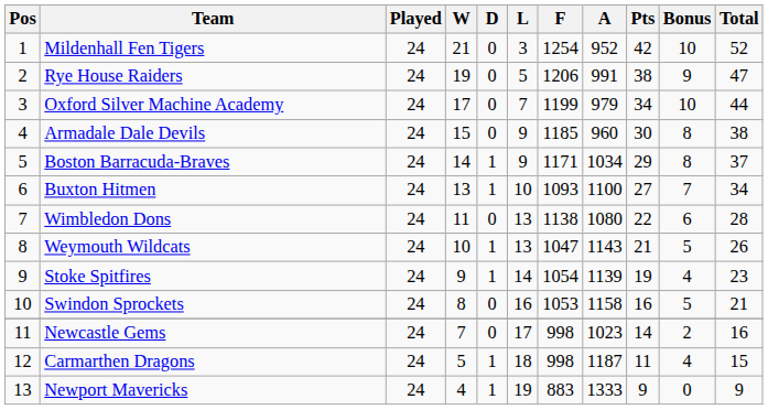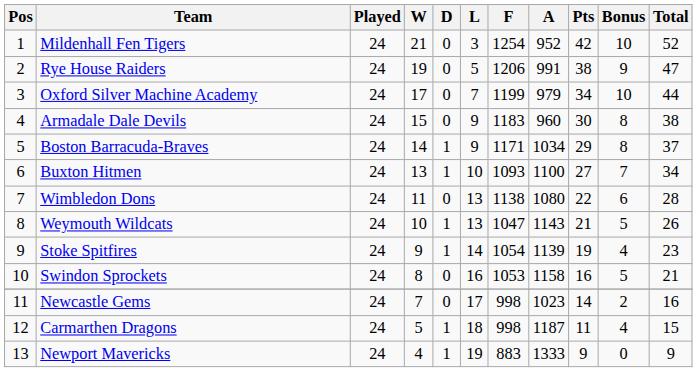 <table class="wikitable" style="font-size: 100%">
 <tr>
 <th width=20>Pos</th>
 <th width=300>Team</th>
 <th width=20>Played</th>
 <th width=20>W</th>
 <th width=20>D</th>
 <th width=20>L</th>
 <th width=20>F</th>
 <th width=20>A</th>
 <th width=20>Pts</th>
 <th width=20>Bonus</th>
 <th width=20>Total</th>
 </tr>
 <tr align=center>
 <td>1</td>
 <td align="left"><a href='#'>Mildenhall Fen Tigers</a></td>
 <td>24</td>
 <td>21</td>
 <td>0</td>
 <td>3</td>
 <td>1254</td>
 <td>952</td>
 <td>42</td>
 <td>10</td>
 <td>52</td>
 </tr>
 <tr align=center>
 <td>2</td>
 <td align="left"><a href='#'>Rye House Raiders</a></td>
 <td>24</td>
 <td>19</td>
 <td>0</td>
 <td>5</td>
 <td>1206</td>
 <td>991</td>
 <td>38</td>
 <td>9</td>
 <td>47</td>
 </tr>
 <tr align=center>
 <td>3</td>
 <td align="left"><a href='#'>Oxford Silver Machine Academy</a></td>
 <td>24</td>
 <td>17</td>
 <td>0</td>
 <td>7</td>
 <td>1199</td>
 <td>979</td>
 <td>34</td>
 <td>10</td>
 <td>44</td>
 </tr>
 <tr align=center>
 <td>4</td>
 <td align="left"><a href='#'>Armadale Dale Devils</a></td>
 <td>24</td>
 <td>15</td>
 <td>0</td>
 <td>9</td>
-<td>1185</td>
+<td>1183</td>
 <td>960</td>
 <td>30</td>
 <td>8</td>
 <td>38</td>
 </tr>
 <tr align=center>
 <td>5</td>
 <td align="left"><a href='#'>Boston Barracuda-Braves</a></td>
 <td>24</td>
 <td>14</td>
 <td>1</td>
 <td>9</td>
 <td>1171</td>
 <td>1034</td>
 <td>29</td>
 <td>8</td>
 <td>37</td>
 </tr>
 <tr align=center>
 <td>6</td>
 <td align="left"><a href='#'>Buxton Hitmen</a></td>
 <td>24</td>
 <td>13</td>
 <td>1</td>
 <td>10</td>
 <td>1093</td>
 <td>1100</td>
 <td>27</td>
 <td>7</td>
 <td>34</td>
 </tr>
 <tr align=center>
 <td>7</td>
 <td align="left"><a href='#'>Wimbledon Dons</a></td>
 <td>24</td>
 <td>11</td>
 <td>0</td>
 <td>13</td>
 <td>1138</td>
 <td>1080</td>
 <td>22</td>
 <td>6</td>
 <td>28</td>
 </tr>
 <tr align=center>
 <td>8</td>
 <td align="left"><a href='#'>Weymouth Wildcats</a></td>
 <td>24</td>
 <td>10</td>
 <td>1</td>
 <td>13</td>
 <td>1047</td>
 <td>1143</td>
 <td>21</td>
 <td>5</td>
 <td>26</td>
 </tr>
 <tr align=center>
 <td>9</td>
 <td align="left"><a href='#'>Stoke Spitfires</a></td>
 <td>24</td>
 <td>9</td>
 <td>1</td>
 <td>14</td>
 <td>1054</td>
 <td>1139</td>
 <td>19</td>
 <td>4</td>
 <td>23</td>
 </tr>
 <tr align=center>
 <td>10</td>
 <td align="left"><a href='#'>Swindon Sprockets</a></td>
 <td>24</td>
 <td>8</td>
 <td>0</td>
 <td>16</td>
 <td>1053</td>
 <td>1158</td>
 <td>16</td>
 <td>5</td>
 <td>21</td>
 </tr>
 <tr align=center>
 </tr>
 <tr align=center>
 <td>11</td>
 <td align="left"><a href='#'>Newcastle Gems</a></td>
 <td>24</td>
 <td>7</td>
 <td>0</td>
 <td>17</td>
 <td>998</td>
 <td>1023</td>
 <td>14</td>
 <td>2</td>
 <td>16</td>
 </tr>
 <tr align=center>
 <td>12</td>
 <td align="left"><a href='#'>Carmarthen Dragons</a></td>
 <td>24</td>
 <td>5</td>
 <td>1</td>
 <td>18</td>
 <td>998</td>
 <td>1187</td>
 <td>11</td>
 <td>4</td>
 <td>15</td>
 </tr>
 <tr align=center>
 <td>13</td>
 <td align="left"><a href='#'>Newport Mavericks</a></td>
 <td>24</td>
 <td>4</td>
 <td>1</td>
 <td>19</td>
 <td>883</td>
 <td>1333</td>
 <td>9</td>
 <td>0</td>
 <td>9</td>
 </tr>
 </table>
